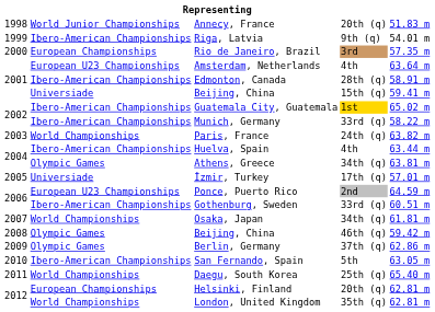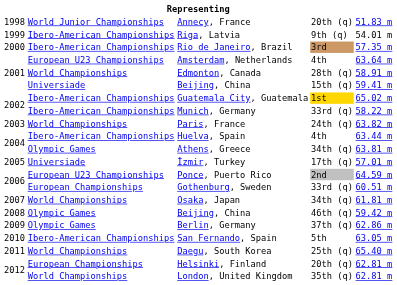 <table>
 <tr>
 <th colspan="5">Representing </th>
 </tr>
 <tr>
 <td>1998</td>
 <td><a href='#'>World Junior Championships</a></td>
 <td><a href='#'>Annecy</a>, France</td>
 <td>20th (q)</td>
 <td><a href='#'>51.83 m</a></td>
 </tr>
 <tr>
 <td>1999</td>
 <td><a href='#'>Ibero-American Championships</a></td>
 <td><a href='#'>Riga</a>, Latvia</td>
 <td>9th (q)</td>
 <td>54.01 m</td>
 </tr>
 <tr>
 <td>2000</td>
-<td><a href='#'>European Championships</a></td>
+<td><a href='#'>Ibero-American Championships</a></td>
 <td><a href='#'>Rio de Janeiro</a>, Brazil</td>
 <td bgcolor=cc9966>3rd</td>
 <td><a href='#'>57.35 m</a></td>
 </tr>
 <tr>
 <td rowspan=3>2001</td>
 <td><a href='#'>European U23 Championships</a></td>
 <td><a href='#'>Amsterdam</a>, Netherlands</td>
 <td>4th</td>
 <td><a href='#'>63.64 m</a></td>
 </tr>
 <tr>
-<td><a href='#'>Ibero-American Championships</a></td>
+<td><a href='#'>World Championships</a></td>
 <td><a href='#'>Edmonton</a>, Canada</td>
 <td>28th (q)</td>
 <td><a href='#'>58.91 m</a></td>
 </tr>
 <tr>
 <td><a href='#'>Universiade</a></td>
 <td><a href='#'>Beijing</a>, China</td>
 <td>15th (q)</td>
 <td><a href='#'>59.41 m</a></td>
 </tr>
 <tr>
 <td rowspan=2>2002</td>
 <td><a href='#'>Ibero-American Championships</a></td>
 <td><a href='#'>Guatemala City</a>, Guatemala</td>
 <td bgcolor=gold>1st</td>
 <td><a href='#'>65.02 m</a></td>
 </tr>
 <tr>
 <td><a href='#'>Ibero-American Championships</a></td>
 <td><a href='#'>Munich</a>, Germany</td>
 <td>33rd (q)</td>
 <td><a href='#'>58.22 m</a></td>
 </tr>
 <tr>
 <td>2003</td>
 <td><a href='#'>World Championships</a></td>
 <td><a href='#'>Paris</a>, France</td>
 <td>24th (q)</td>
 <td><a href='#'>63.82 m</a></td>
 </tr>
 <tr>
 <td rowspan=2>2004</td>
 <td><a href='#'>Ibero-American Championships</a></td>
 <td><a href='#'>Huelva</a>, Spain</td>
 <td>4th</td>
 <td><a href='#'>63.44 m</a></td>
 </tr>
 <tr>
 <td><a href='#'>Olympic Games</a></td>
 <td><a href='#'>Athens</a>, Greece</td>
 <td>34th (q)</td>
 <td><a href='#'>63.81 m</a></td>
 </tr>
 <tr>
 <td>2005</td>
 <td><a href='#'>Universiade</a></td>
 <td><a href='#'>İzmir</a>, Turkey</td>
 <td>17th (q)</td>
 <td><a href='#'>57.01 m</a></td>
 </tr>
 <tr>
 <td rowspan=2>2006</td>
 <td><a href='#'>European U23 Championships</a></td>
 <td><a href='#'>Ponce</a>, Puerto Rico</td>
 <td bgcolor=silver>2nd</td>
 <td><a href='#'>64.59 m</a></td>
 </tr>
 <tr>
-<td><a href='#'>Ibero-American Championships</a></td>
+<td><a href='#'>European Championships</a></td>
 <td><a href='#'>Gothenburg</a>, Sweden</td>
 <td>33rd (q)</td>
 <td><a href='#'>60.51 m</a></td>
 </tr>
 <tr>
 <td>2007</td>
 <td><a href='#'>World Championships</a></td>
 <td><a href='#'>Osaka</a>, Japan</td>
 <td>34th (q)</td>
 <td><a href='#'>61.81 m</a></td>
 </tr>
 <tr>
 <td>2008</td>
 <td><a href='#'>Olympic Games</a></td>
 <td><a href='#'>Beijing</a>, China</td>
 <td>46th (q)</td>
 <td><a href='#'>59.42 m</a></td>
 </tr>
 <tr>
 <td>2009</td>
 <td><a href='#'>Olympic Games</a></td>
 <td><a href='#'>Berlin</a>, Germany</td>
 <td>37th (q)</td>
 <td><a href='#'>62.86 m</a></td>
 </tr>
 <tr>
 <td>2010</td>
 <td><a href='#'>Ibero-American Championships</a></td>
 <td><a href='#'>San Fernando</a>, Spain</td>
 <td>5th</td>
 <td><a href='#'>63.05 m</a></td>
 </tr>
 <tr>
 <td>2011</td>
 <td><a href='#'>World Championships</a></td>
 <td><a href='#'>Daegu</a>, South Korea</td>
 <td>25th (q)</td>
 <td><a href='#'>65.40 m</a></td>
 </tr>
 <tr>
 <td rowspan=2>2012</td>
 <td><a href='#'>European Championships</a></td>
 <td><a href='#'>Helsinki</a>, Finland</td>
 <td>20th (q)</td>
 <td><a href='#'>62.81 m</a></td>
 </tr>
 <tr>
 <td><a href='#'>World Championships</a></td>
 <td><a href='#'>London</a>, United Kingdom</td>
 <td>35th (q)</td>
 <td><a href='#'>62.81 m</a></td>
 </tr>
 </table>
